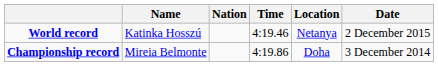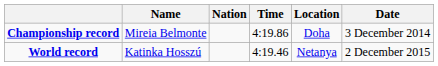 <table class=wikitable style=text-align:center>
 <tr>
 <th></th>
 <th>Name</th>
 <th>Nation</th>
 <th>Time</th>
 <th>Location</th>
 <th>Date</th>
 </tr>
 <tr>
+<td><strong><a href='#'>Championship record</a></strong></td>
+<td align=left><a href='#'>Mireia Belmonte</a></td>
+<td align=left></td>
+<td align=left>4:19.86</td>
+<td><a href='#'>Doha</a></td>
+<td>3 December 2014</td>
+</tr>
+<tr>
 <td><strong><a href='#'>World record</a></strong></td>
 <td align=left><a href='#'>Katinka Hosszú</a></td>
 <td align=left></td>
 <td align=left>4:19.46</td>
 <td><a href='#'>Netanya</a></td>
 <td>2 December 2015</td>
 </tr>
-<tr>
-<td><strong><a href='#'>Championship record</a></strong></td>
-<td align=left><a href='#'>Mireia Belmonte</a></td>
-<td align=left></td>
-<td align=left>4:19.86</td>
-<td><a href='#'>Doha</a></td>
-<td>3 December 2014</td>
-</tr>
 </table>
